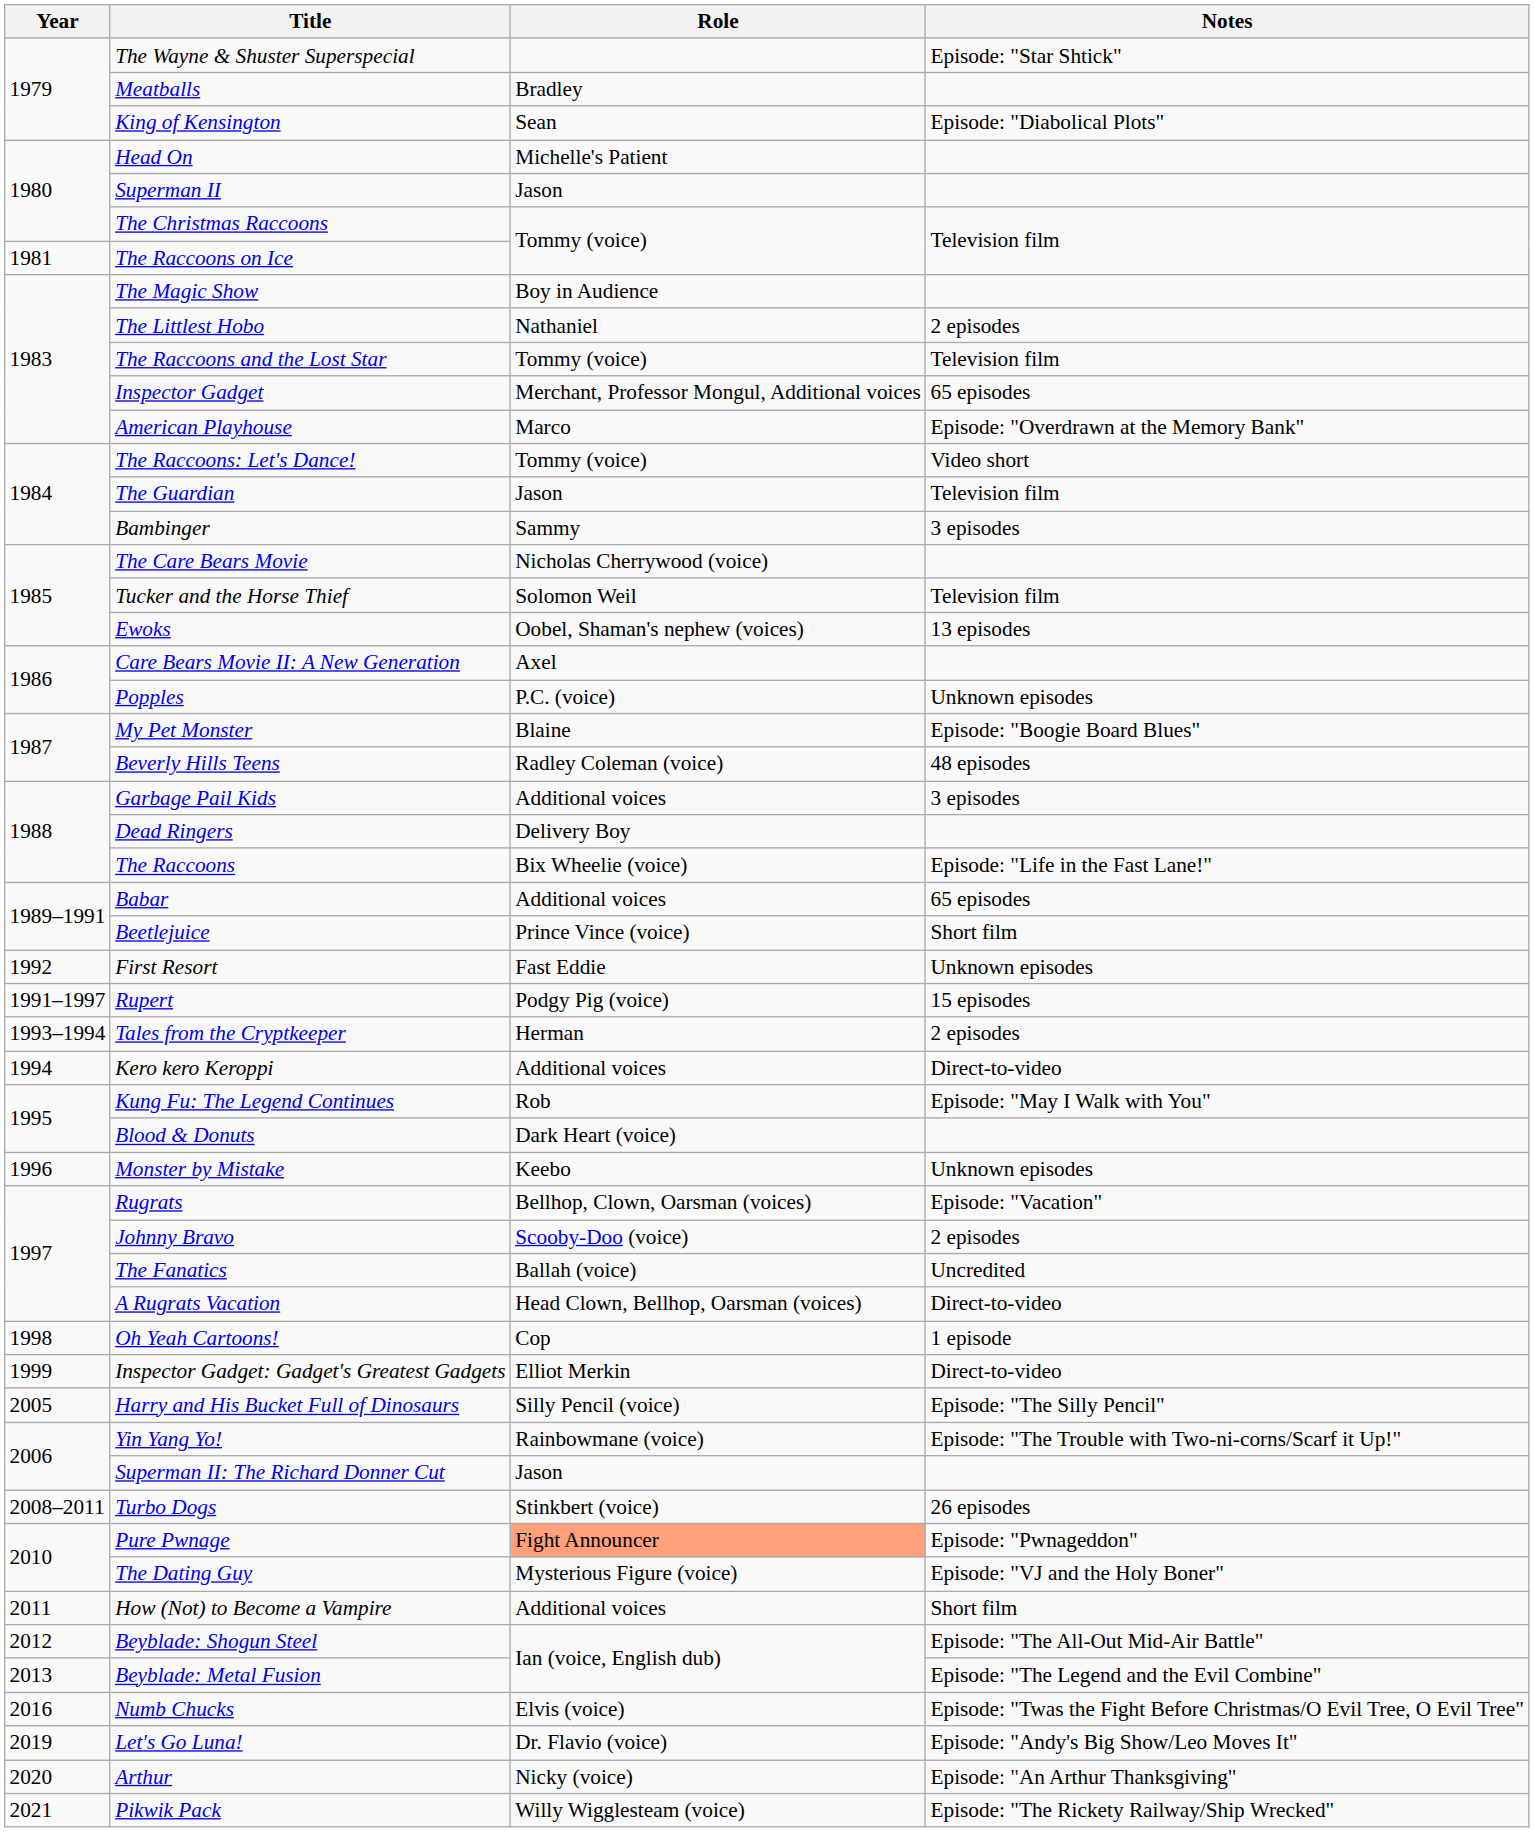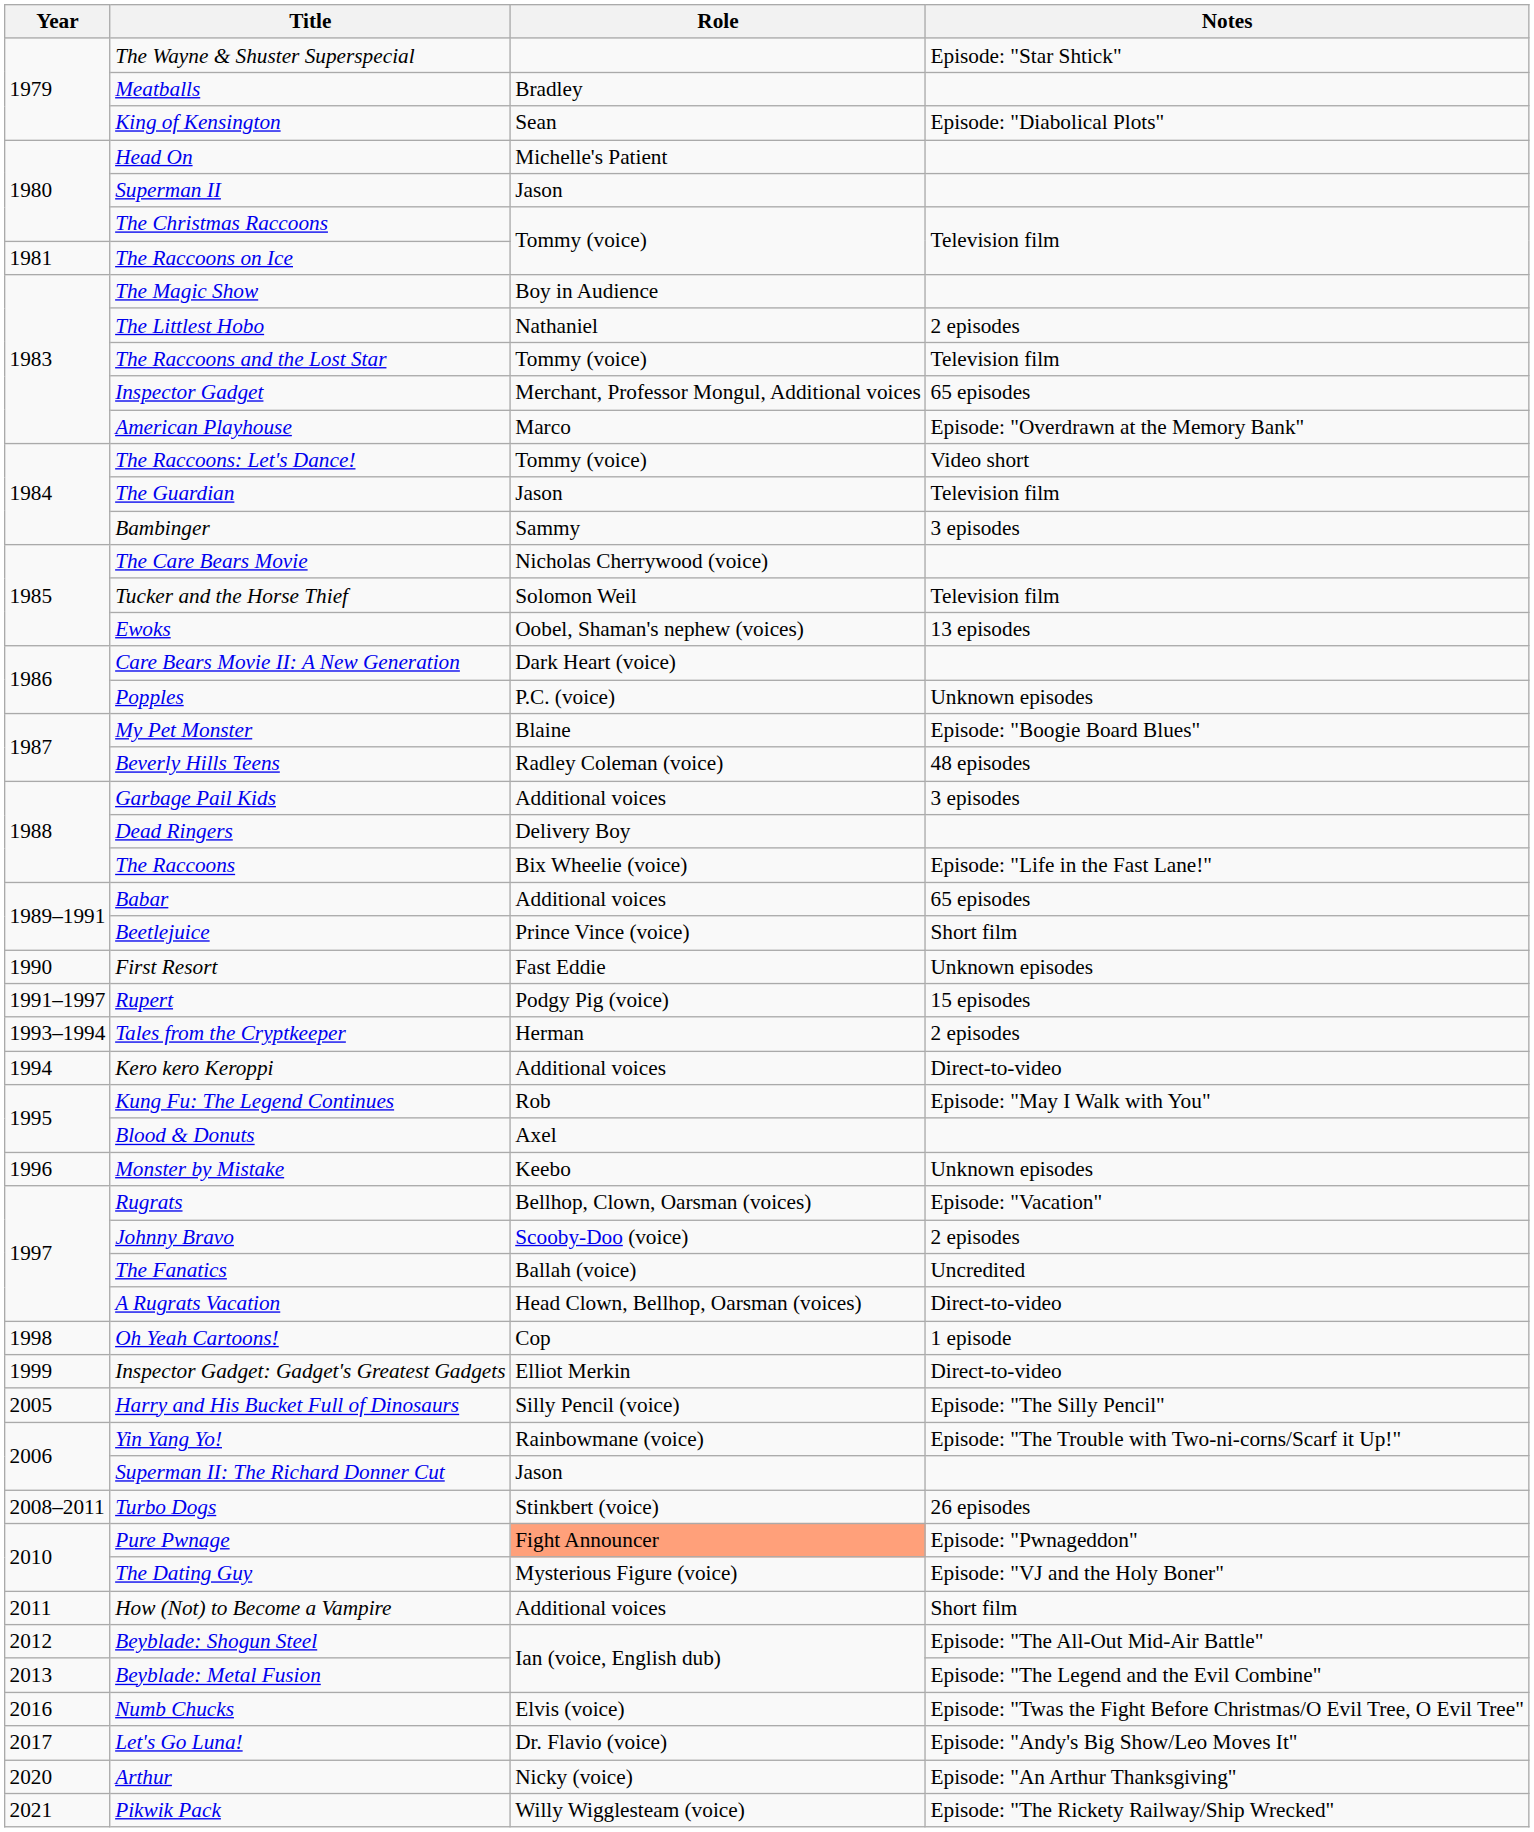 <table class="wikitable sortable">
 <tr>
 <th>Year</th>
 <th>Title</th>
 <th>Role</th>
 <th class="unsortable">Notes</th>
 </tr>
 <tr>
 <td rowspan="3">1979</td>
 <td><em>The Wayne & Shuster Superspecial</em></td>
 <td></td>
 <td>Episode: "Star Shtick"</td>
 </tr>
 <tr>
 <td><em><a href='#'>Meatballs</a></em></td>
 <td>Bradley</td>
 <td></td>
 </tr>
 <tr>
 <td><em><a href='#'>King of Kensington</a></em></td>
 <td>Sean</td>
 <td>Episode: "Diabolical Plots"</td>
 </tr>
 <tr>
 <td rowspan="3">1980</td>
 <td><em><a href='#'>Head On</a></em></td>
 <td>Michelle's Patient</td>
 <td></td>
 </tr>
 <tr>
 <td><em><a href='#'>Superman II</a></em></td>
 <td>Jason</td>
 <td></td>
 </tr>
 <tr>
 <td><em><a href='#'>The Christmas Raccoons</a></em></td>
 <td rowspan="2">Tommy (voice)</td>
 <td rowspan="2">Television film</td>
 </tr>
 <tr>
 <td>1981</td>
 <td><em><a href='#'>The Raccoons on Ice</a></em></td>
 </tr>
 <tr>
 <td rowspan="5">1983</td>
 <td><em><a href='#'>The Magic Show</a></em></td>
 <td>Boy in Audience</td>
 <td></td>
 </tr>
 <tr>
 <td><em><a href='#'>The Littlest Hobo</a></em></td>
 <td>Nathaniel</td>
 <td>2 episodes</td>
 </tr>
 <tr>
 <td><em><a href='#'>The Raccoons and the Lost Star</a></em></td>
 <td>Tommy (voice)</td>
 <td>Television film</td>
 </tr>
 <tr>
 <td><em><a href='#'>Inspector Gadget</a></em></td>
 <td>Merchant, Professor Mongul, Additional voices</td>
 <td>65 episodes</td>
 </tr>
 <tr>
 <td><em><a href='#'>American Playhouse</a></em></td>
 <td>Marco</td>
 <td>Episode: "Overdrawn at the Memory Bank"</td>
 </tr>
 <tr>
 <td rowspan="3">1984</td>
 <td><em><a href='#'>The Raccoons: Let's Dance!</a></em></td>
 <td>Tommy (voice)</td>
 <td>Video short</td>
 </tr>
 <tr>
 <td><em><a href='#'>The Guardian</a></em></td>
 <td>Jason</td>
 <td>Television film</td>
 </tr>
 <tr>
 <td><em>Bambinger</em></td>
 <td>Sammy</td>
 <td>3 episodes</td>
 </tr>
 <tr>
 <td rowspan="3">1985</td>
 <td><em><a href='#'>The Care Bears Movie</a></em></td>
 <td>Nicholas Cherrywood (voice)</td>
 <td></td>
 </tr>
 <tr>
 <td><em>Tucker and the Horse Thief</em></td>
 <td>Solomon Weil</td>
 <td>Television film</td>
 </tr>
 <tr>
 <td><em><a href='#'>Ewoks</a></em></td>
 <td>Oobel, Shaman's nephew (voices)</td>
 <td>13 episodes</td>
 </tr>
 <tr>
 <td rowspan="2">1986</td>
 <td><em><a href='#'>Care Bears Movie II: A New Generation</a></em></td>
-<td>Axel</td>
+<td>Dark Heart (voice)</td>
 <td></td>
 </tr>
 <tr>
 <td><em><a href='#'>Popples</a></em></td>
 <td>P.C. (voice)</td>
 <td>Unknown episodes</td>
 </tr>
 <tr>
 <td rowspan="2">1987</td>
 <td><em><a href='#'>My Pet Monster</a></em></td>
 <td>Blaine</td>
 <td>Episode: "Boogie Board Blues"</td>
 </tr>
 <tr>
 <td><em><a href='#'>Beverly Hills Teens</a></em></td>
 <td>Radley Coleman (voice)</td>
 <td>48 episodes</td>
 </tr>
 <tr>
 <td rowspan="3">1988</td>
 <td><em><a href='#'>Garbage Pail Kids</a></em></td>
 <td>Additional voices</td>
 <td>3 episodes</td>
 </tr>
 <tr>
 <td><em><a href='#'>Dead Ringers</a></em></td>
 <td>Delivery Boy</td>
 <td></td>
 </tr>
 <tr>
 <td><em><a href='#'>The Raccoons</a></em></td>
 <td>Bix Wheelie (voice)</td>
 <td>Episode: "Life in the Fast Lane!"</td>
 </tr>
 <tr>
 <td rowspan="2">1989–1991</td>
 <td><em><a href='#'>Babar</a></em></td>
 <td>Additional voices</td>
 <td>65 episodes</td>
 </tr>
 <tr>
 <td><em><a href='#'>Beetlejuice</a></em></td>
 <td>Prince Vince (voice)</td>
 <td>Short film</td>
 </tr>
 <tr>
-<td>1992</td>
+<td>1990</td>
 <td><em>First Resort</em></td>
 <td>Fast Eddie</td>
 <td>Unknown episodes</td>
 </tr>
 <tr>
 <td>1991–1997</td>
 <td><em><a href='#'>Rupert</a></em></td>
 <td>Podgy Pig (voice)</td>
 <td>15 episodes</td>
 </tr>
 <tr>
 <td>1993–1994</td>
 <td><em><a href='#'>Tales from the Cryptkeeper</a></em></td>
 <td>Herman</td>
 <td>2 episodes</td>
 </tr>
 <tr>
 <td>1994</td>
 <td><em>Kero kero Keroppi</em></td>
 <td>Additional voices</td>
 <td>Direct-to-video</td>
 </tr>
 <tr>
 <td rowspan="2">1995</td>
 <td><em><a href='#'>Kung Fu: The Legend Continues</a></em></td>
 <td>Rob</td>
 <td>Episode: "May I Walk with You"</td>
 </tr>
 <tr>
 <td><em><a href='#'>Blood & Donuts</a></em></td>
-<td>Dark Heart (voice)</td>
+<td>Axel</td>
 <td></td>
 </tr>
 <tr>
 <td>1996</td>
 <td><em><a href='#'>Monster by Mistake</a></em></td>
 <td>Keebo</td>
 <td>Unknown episodes</td>
 </tr>
 <tr>
 <td rowspan="4">1997</td>
 <td><em><a href='#'>Rugrats</a></em></td>
 <td>Bellhop, Clown, Oarsman (voices)</td>
 <td>Episode: "Vacation"</td>
 </tr>
 <tr>
 <td><em><a href='#'>Johnny Bravo</a></em></td>
 <td><a href='#'>Scooby-Doo</a> (voice)</td>
 <td>2 episodes</td>
 </tr>
 <tr>
 <td><em><a href='#'>The Fanatics</a></em></td>
 <td>Ballah (voice)</td>
 <td>Uncredited</td>
 </tr>
 <tr>
 <td><em><a href='#'>A Rugrats Vacation</a></em></td>
 <td>Head Clown, Bellhop, Oarsman (voices)</td>
 <td>Direct-to-video</td>
 </tr>
 <tr>
 <td>1998</td>
 <td><em><a href='#'>Oh Yeah Cartoons!</a></em></td>
 <td>Cop</td>
 <td>1 episode</td>
 </tr>
 <tr>
 <td>1999</td>
 <td><em>Inspector Gadget: Gadget's Greatest Gadgets</em></td>
 <td>Elliot Merkin</td>
 <td>Direct-to-video</td>
 </tr>
 <tr>
 <td>2005</td>
 <td><em><a href='#'>Harry and His Bucket Full of Dinosaurs</a></em></td>
 <td>Silly Pencil (voice)</td>
 <td>Episode: "The Silly Pencil"</td>
 </tr>
 <tr>
 <td rowspan="2">2006</td>
 <td><em><a href='#'>Yin Yang Yo!</a></em></td>
 <td>Rainbowmane (voice)</td>
 <td>Episode: "The Trouble with Two-ni-corns/Scarf it Up!"</td>
 </tr>
 <tr>
 <td><em><a href='#'>Superman II: The Richard Donner Cut</a></em></td>
 <td>Jason</td>
 <td></td>
 </tr>
 <tr>
 <td>2008–2011</td>
 <td><em><a href='#'>Turbo Dogs</a></em></td>
 <td>Stinkbert (voice)</td>
 <td>26 episodes</td>
 </tr>
 <tr>
 <td rowspan="2">2010</td>
 <td><em><a href='#'>Pure Pwnage</a></em></td>
 <td style="background: lightsalmon;">Fight Announcer</td>
 <td>Episode: "Pwnageddon"</td>
 </tr>
 <tr>
 <td><em><a href='#'>The Dating Guy</a></em></td>
 <td>Mysterious Figure (voice)</td>
 <td>Episode: "VJ and the Holy Boner"</td>
 </tr>
 <tr>
 <td>2011</td>
 <td><em>How (Not) to Become a Vampire</em></td>
 <td>Additional voices</td>
 <td>Short film</td>
 </tr>
 <tr>
 <td>2012</td>
 <td><em><a href='#'>Beyblade: Shogun Steel</a></em></td>
 <td rowspan="2">Ian (voice, English dub)</td>
 <td>Episode: "The All-Out Mid-Air Battle"</td>
 </tr>
 <tr>
 <td>2013</td>
 <td><em><a href='#'>Beyblade: Metal Fusion</a></em></td>
 <td>Episode: "The Legend and the Evil Combine"</td>
 </tr>
 <tr>
 <td>2016</td>
 <td><em><a href='#'>Numb Chucks</a></em></td>
 <td>Elvis (voice)</td>
 <td>Episode: "Twas the Fight Before Christmas/O Evil Tree, O Evil Tree"</td>
 </tr>
 <tr>
-<td>2019</td>
+<td>2017</td>
 <td><em><a href='#'>Let's Go Luna!</a></em></td>
 <td>Dr. Flavio (voice)</td>
 <td>Episode: "Andy's Big Show/Leo Moves It"</td>
 </tr>
 <tr>
 <td>2020</td>
 <td><em><a href='#'>Arthur</a></em></td>
 <td>Nicky (voice)</td>
 <td>Episode: "An Arthur Thanksgiving"</td>
 </tr>
 <tr>
 <td>2021</td>
 <td><em><a href='#'>Pikwik Pack</a></em></td>
 <td>Willy Wigglesteam (voice)</td>
 <td>Episode: "The Rickety Railway/Ship Wrecked" </td>
 </tr>
 </table>
